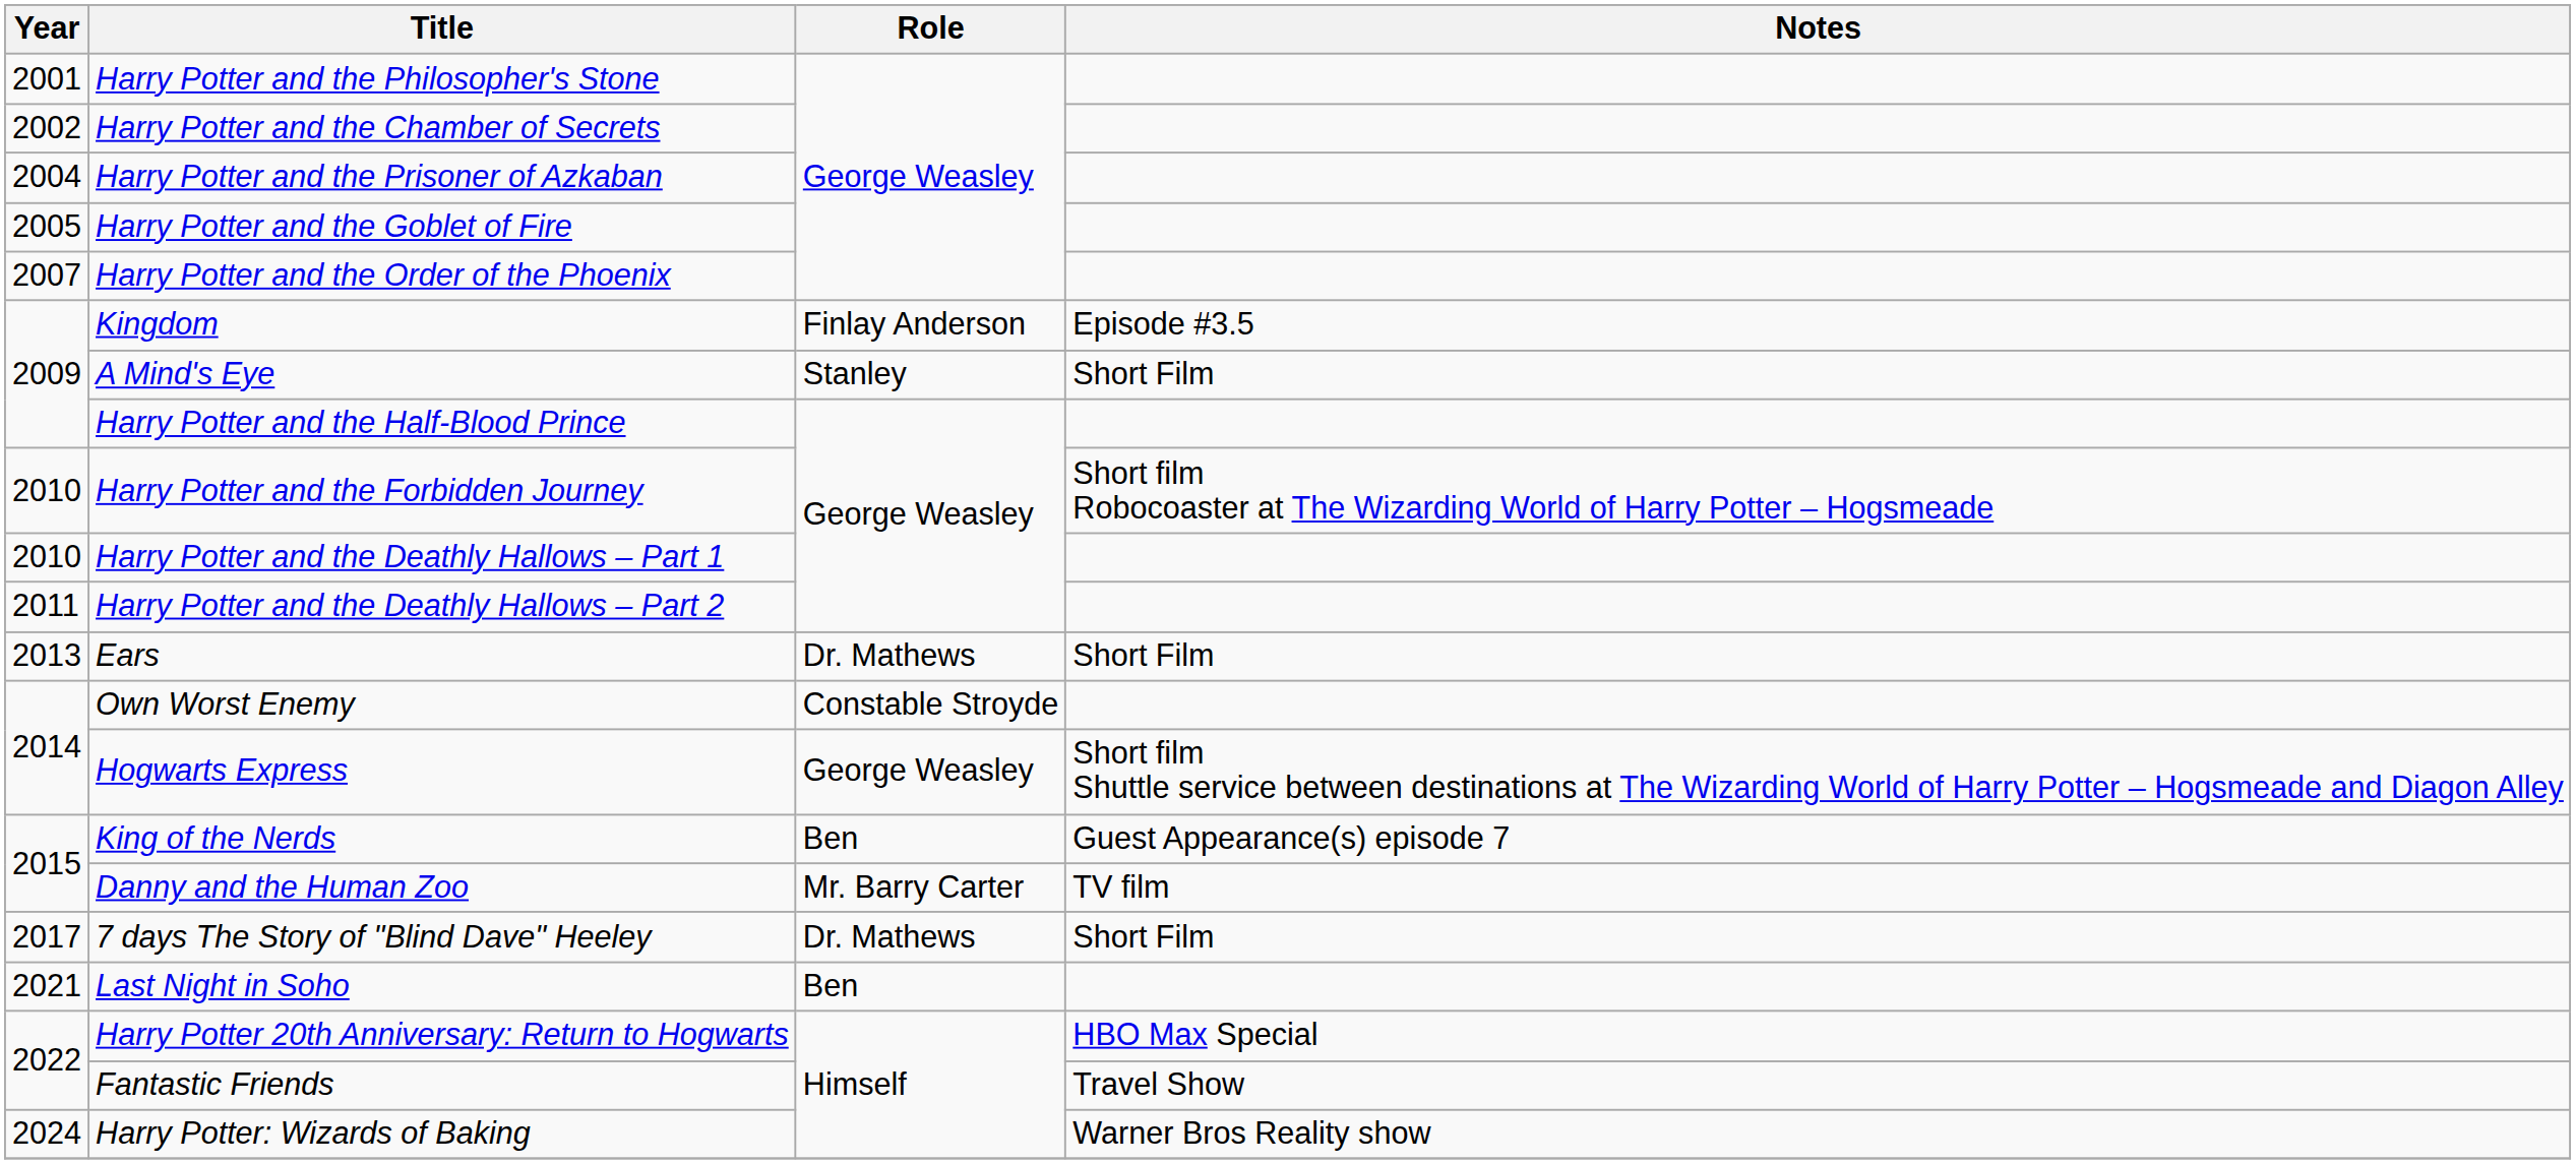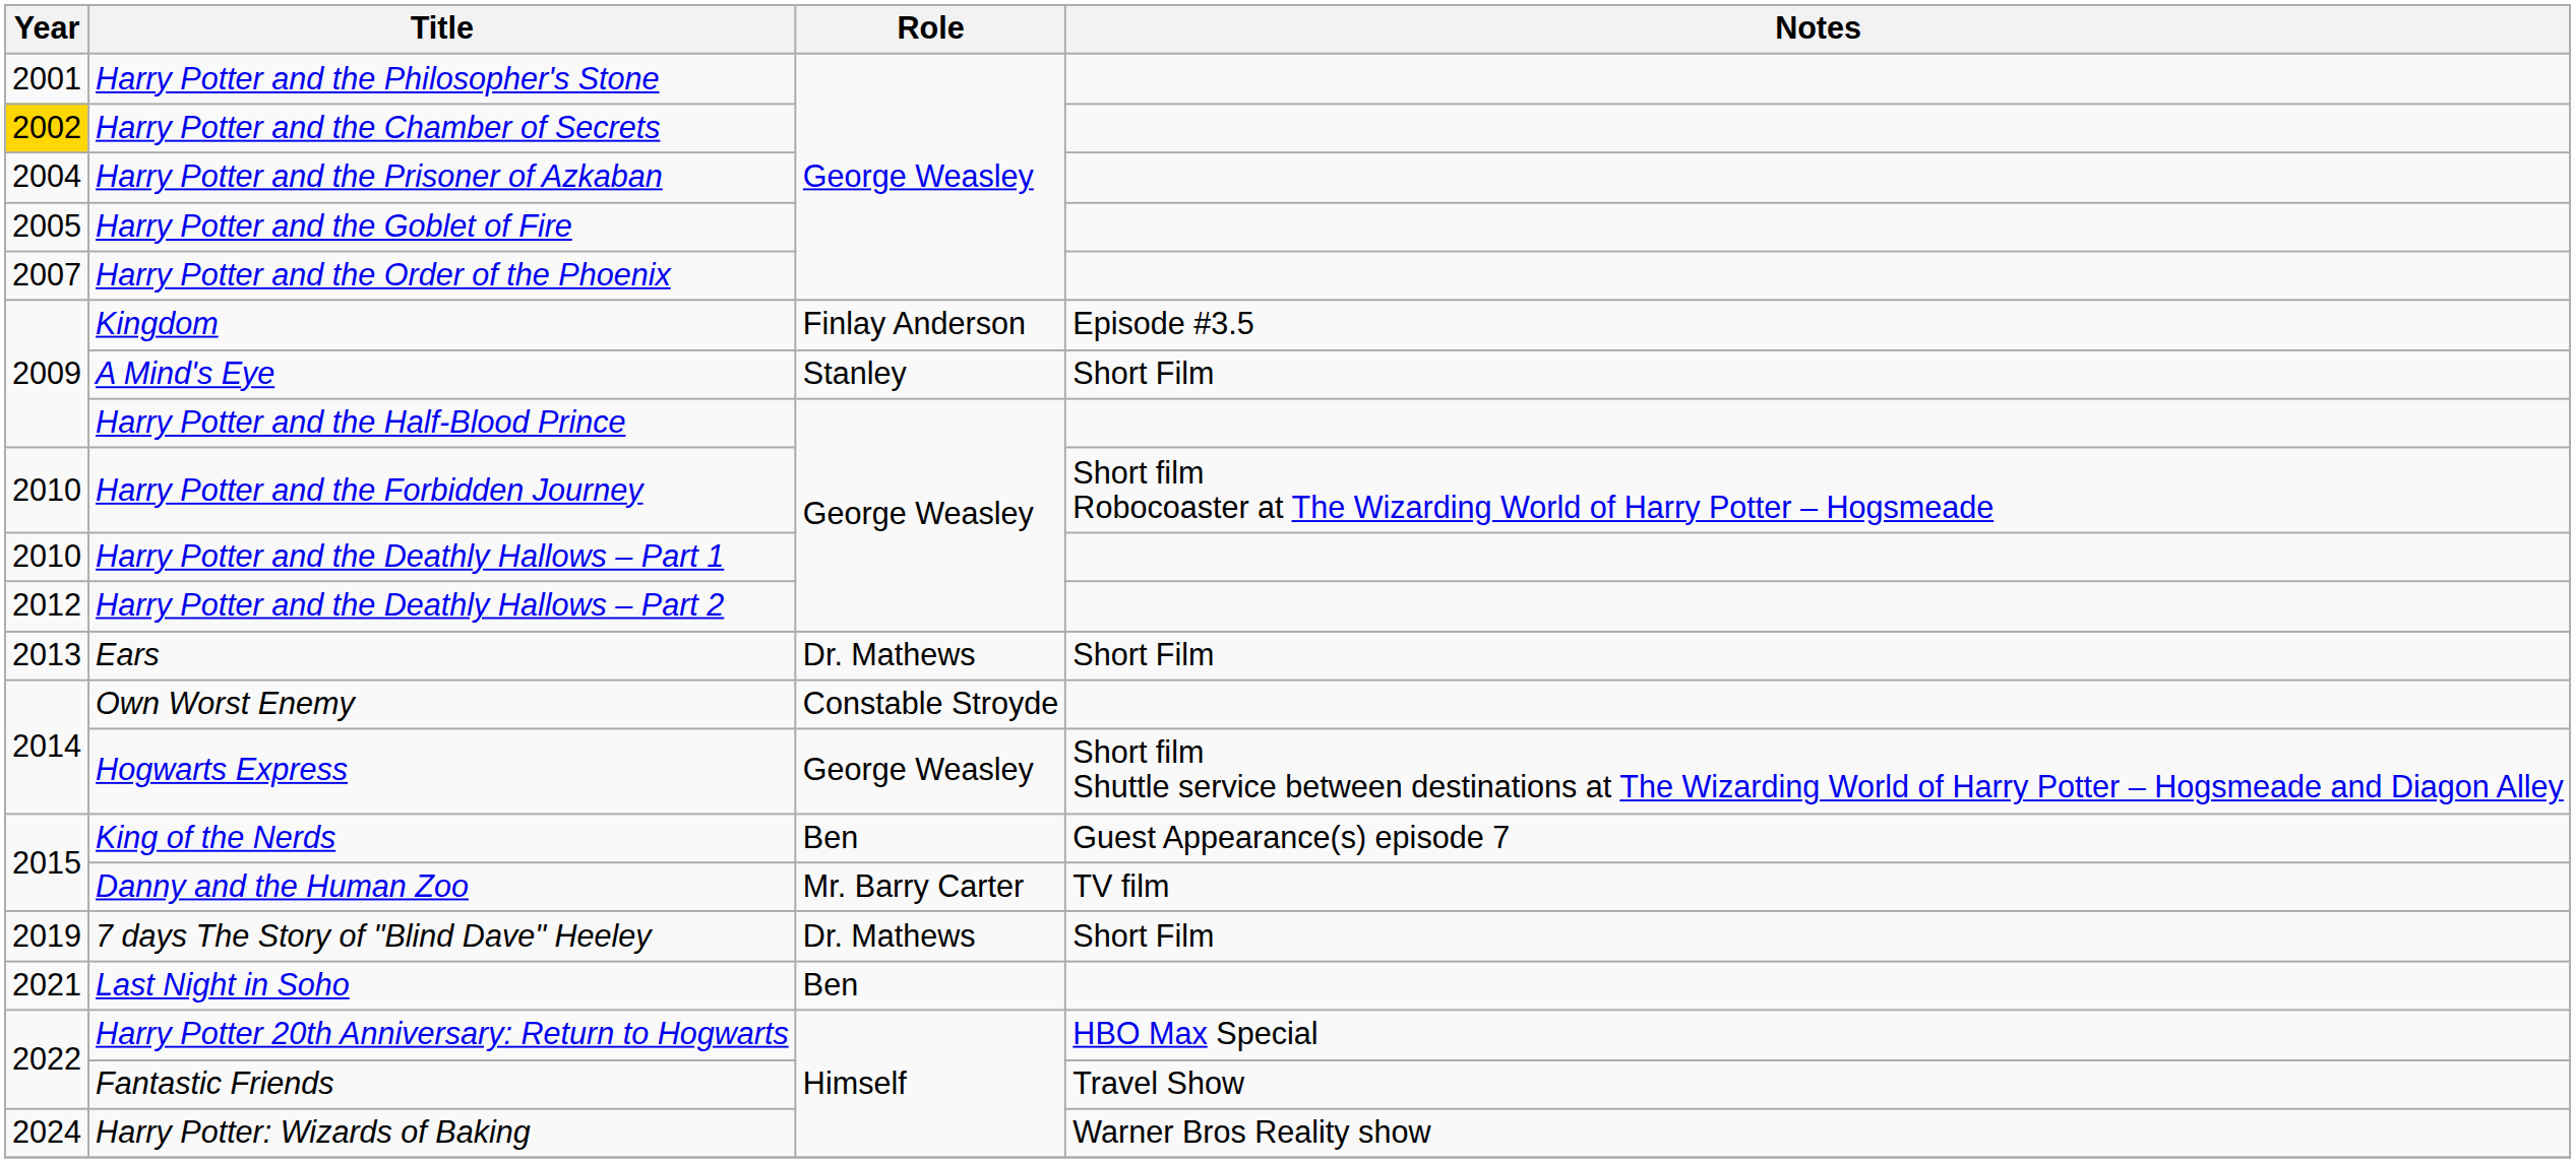 <table class="wikitable sortable">
 <tr>
 <th>Year</th>
 <th>Title</th>
 <th>Role</th>
 <th class="unsortable">Notes</th>
 </tr>
 <tr>
 <td>2001</td>
 <td><em><a href='#'>Harry Potter and the Philosopher's Stone</a></em></td>
 <td rowspan=5><a href='#'>George Weasley</a></td>
 <td></td>
 </tr>
 <tr>
-<td>2002</td>
+<td style="background: gold;">2002</td>
 <td><em><a href='#'>Harry Potter and the Chamber of Secrets</a></em></td>
 <td></td>
 </tr>
 <tr>
 <td>2004</td>
 <td><em><a href='#'>Harry Potter and the Prisoner of Azkaban</a></em></td>
 <td></td>
 </tr>
 <tr>
 <td>2005</td>
 <td><em><a href='#'>Harry Potter and the Goblet of Fire</a></em></td>
 <td></td>
 </tr>
 <tr>
 <td>2007</td>
 <td><em><a href='#'>Harry Potter and the Order of the Phoenix</a></em></td>
 <td></td>
 </tr>
 <tr>
 <td rowspan=3>2009</td>
 <td><em><a href='#'>Kingdom</a></em></td>
 <td>Finlay Anderson</td>
 <td>Episode #3.5</td>
 </tr>
 <tr>
 <td><em><a href='#'>A Mind's Eye</a></em></td>
 <td>Stanley</td>
 <td>Short Film</td>
 </tr>
 <tr>
 <td><em><a href='#'>Harry Potter and the Half-Blood Prince</a></em></td>
 <td rowspan=4>George Weasley</td>
 <td></td>
 </tr>
 <tr>
 <td>2010</td>
 <td><em><a href='#'>Harry Potter and the Forbidden Journey</a></em></td>
 <td>Short film<br>Robocoaster at <a href='#'>The Wizarding World of Harry Potter – Hogsmeade</a></td>
 </tr>
 <tr>
 <td>2010</td>
 <td><em><a href='#'>Harry Potter and the Deathly Hallows – Part 1</a></em></td>
 <td></td>
 </tr>
 <tr>
-<td>2011</td>
+<td>2012</td>
 <td><em><a href='#'>Harry Potter and the Deathly Hallows – Part 2</a></em></td>
 <td></td>
 </tr>
 <tr>
 <td>2013</td>
 <td><em> Ears</em></td>
 <td>Dr. Mathews</td>
 <td>Short Film</td>
 </tr>
 <tr>
 <td rowspan=2>2014</td>
 <td><em>Own Worst Enemy</em></td>
 <td>Constable Stroyde</td>
 <td></td>
 </tr>
 <tr>
 <td><em><a href='#'>Hogwarts Express</a></em></td>
 <td>George Weasley</td>
 <td>Short film<br>Shuttle service between destinations at <a href='#'>The Wizarding World of Harry Potter – Hogsmeade and Diagon Alley</a></td>
 </tr>
 <tr>
 <td rowspan=2>2015</td>
 <td><em><a href='#'>King of the Nerds</a></em></td>
 <td>Ben</td>
 <td>Guest Appearance(s) episode 7</td>
 </tr>
 <tr>
 <td><em><a href='#'>Danny and the Human Zoo</a></em></td>
 <td>Mr. Barry Carter</td>
 <td>TV film</td>
 </tr>
 <tr>
-<td rowspan=1>2017</td>
+<td rowspan=1>2019</td>
 <td><em>7 days The Story of "Blind Dave" Heeley</em></td>
 <td>Dr. Mathews</td>
 <td>Short Film</td>
 </tr>
 <tr>
 <td>2021</td>
 <td><em><a href='#'>Last Night in Soho</a></em></td>
 <td>Ben</td>
 <td></td>
 </tr>
 <tr>
 <td Rowspan=2>2022</td>
 <td><em><a href='#'>Harry Potter 20th Anniversary: Return to Hogwarts</a></em></td>
 <td Rowspan=3>Himself</td>
 <td><a href='#'>HBO Max</a> Special</td>
 </tr>
 <tr>
 <td><em>Fantastic Friends</em></td>
 <td>Travel Show</td>
 </tr>
 <tr>
 <td>2024</td>
 <td><em>Harry Potter: Wizards of Baking</em></td>
 <td>Warner Bros Reality show</td>
 </tr>
 <tr>
 </tr>
 </table>
